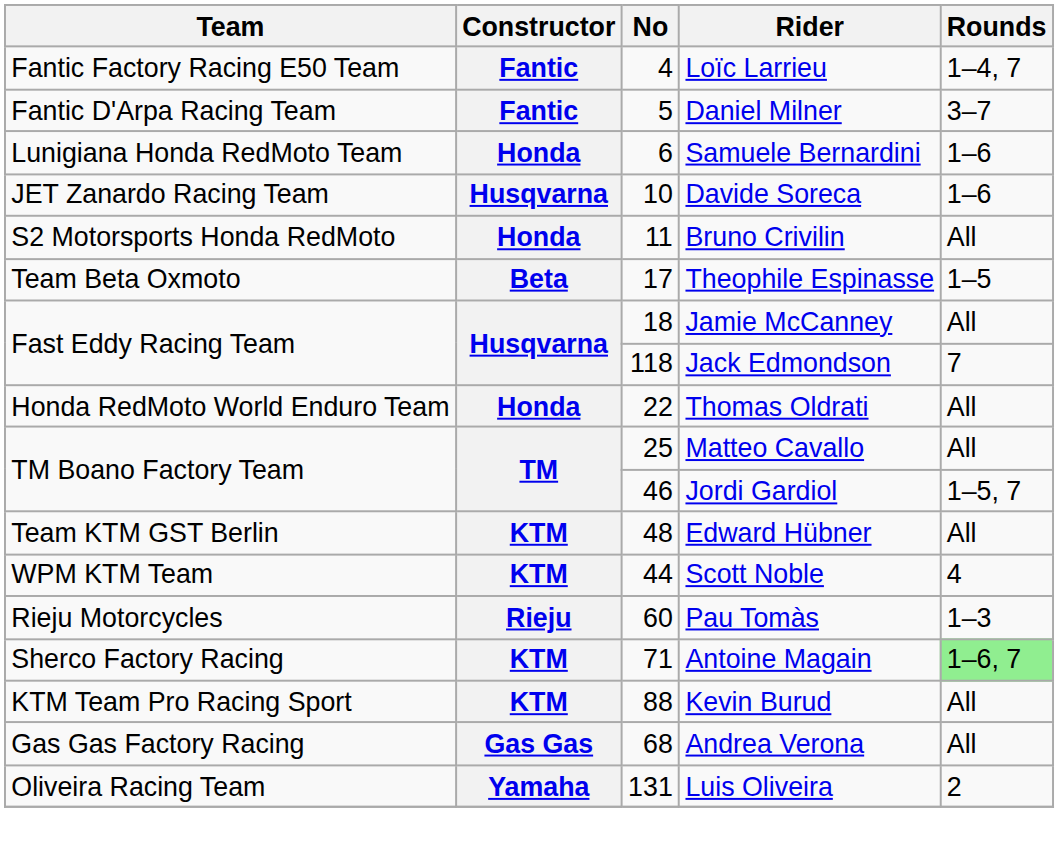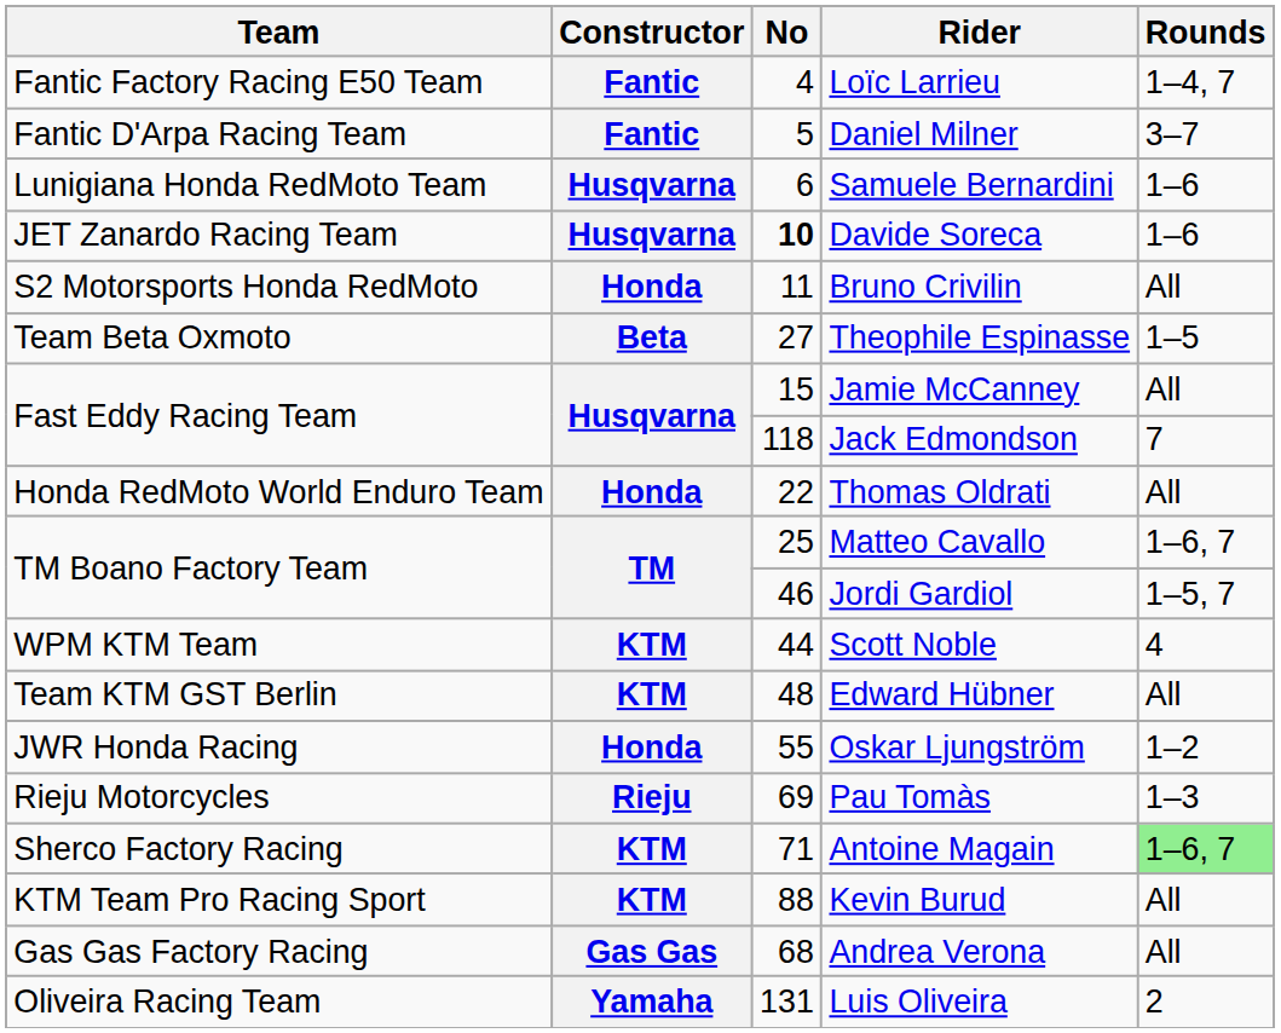 <table class="wikitable" style="font-size: 85%;">
 <tr>
 <th>Team</th>
 <th>Constructor</th>
 <th>No</th>
 <th>Rider</th>
 <th>Rounds</th>
 </tr>
 <tr>
 <td>Fantic Factory Racing E50 Team</td>
 <th><a href='#'>Fantic</a></th>
 <td align="right">4</td>
 <td> <a href='#'>Loïc Larrieu</a></td>
 <td>1–4, 7</td>
 </tr>
 <tr>
 <td>Fantic D'Arpa Racing Team</td>
 <th><a href='#'>Fantic</a></th>
 <td align="right">5</td>
 <td> <a href='#'>Daniel Milner</a></td>
 <td>3–7</td>
 </tr>
 <tr>
 <td>Lunigiana Honda RedMoto Team</td>
-<th><a href='#'>Honda</a></th>
+<th><a href='#'>Husqvarna</a></th>
 <td align="right">6</td>
 <td> <a href='#'>Samuele Bernardini</a></td>
 <td>1–6</td>
 </tr>
 <tr>
 <td>JET Zanardo Racing Team</td>
 <th><a href='#'>Husqvarna</a></th>
-<td align="right">10</td>
+<td align="right"><strong>10</strong></td>
 <td> <a href='#'>Davide Soreca</a></td>
 <td>1–6</td>
 </tr>
 <tr>
 <td>S2 Motorsports Honda RedMoto</td>
 <th><a href='#'>Honda</a></th>
 <td align="right">11</td>
 <td> <a href='#'>Bruno Crivilin</a></td>
 <td>All</td>
 </tr>
 <tr>
 <td>Team Beta Oxmoto</td>
 <th><a href='#'>Beta</a></th>
-<td align="right">17</td>
+<td align="right">27</td>
 <td> <a href='#'>Theophile Espinasse</a></td>
 <td>1–5</td>
 </tr>
 <tr>
 <td rowspan=2>Fast Eddy Racing Team</td>
 <th rowspan=2><a href='#'>Husqvarna</a></th>
-<td align="right">18</td>
+<td align="right">15</td>
 <td> <a href='#'>Jamie McCanney</a></td>
 <td>All</td>
 </tr>
 <tr>
 <td align="right">118</td>
 <td> <a href='#'>Jack Edmondson</a></td>
 <td>7</td>
 </tr>
 <tr>
 <td>Honda RedMoto World Enduro Team</td>
 <th><a href='#'>Honda</a></th>
 <td align="right">22</td>
 <td> <a href='#'>Thomas Oldrati</a></td>
 <td>All</td>
 </tr>
 <tr>
 <td rowspan=2>TM Boano Factory Team</td>
 <th rowspan=2><a href='#'>TM</a></th>
 <td align="right">25</td>
 <td> <a href='#'>Matteo Cavallo</a></td>
-<td>All</td>
+<td>1–6, 7</td>
 </tr>
 <tr>
 <td align="right">46</td>
 <td> <a href='#'>Jordi Gardiol</a></td>
 <td>1–5, 7</td>
+</tr>
+<tr>
+<td>WPM KTM Team</td>
+<th><a href='#'>KTM</a></th>
+<td align="right">44</td>
+<td> <a href='#'>Scott Noble</a></td>
+<td>4</td>
 </tr>
 <tr>
 <td>Team KTM GST Berlin</td>
 <th><a href='#'>KTM</a></th>
 <td align="right">48</td>
 <td> <a href='#'>Edward Hübner</a></td>
 <td>All</td>
 </tr>
 <tr>
-<td>WPM KTM Team</td>
-<th><a href='#'>KTM</a></th>
-<td align="right">44</td>
-<td> <a href='#'>Scott Noble</a></td>
-<td>4</td>
+<td>JWR Honda Racing</td>
+<th><a href='#'>Honda</a></th>
+<td align="right">55</td>
+<td> <a href='#'>Oskar Ljungström</a></td>
+<td>1–2</td>
 </tr>
 <tr>
 <td>Rieju Motorcycles</td>
 <th><a href='#'>Rieju</a></th>
-<td align="right">60</td>
+<td align="right">69</td>
 <td> <a href='#'>Pau Tomàs</a></td>
 <td>1–3</td>
 </tr>
 <tr>
 <td>Sherco Factory Racing</td>
 <th><a href='#'>KTM</a></th>
 <td align="right">71</td>
 <td> <a href='#'>Antoine Magain</a></td>
 <td style="background: lightgreen;">1–6, 7</td>
 </tr>
 <tr>
 <td>KTM Team Pro Racing Sport</td>
 <th><a href='#'>KTM</a></th>
 <td align="right">88</td>
 <td> <a href='#'>Kevin Burud</a></td>
 <td>All</td>
 </tr>
 <tr>
 <td>Gas Gas Factory Racing</td>
 <th><a href='#'>Gas Gas</a></th>
 <td align="right">68</td>
 <td> <a href='#'>Andrea Verona</a></td>
 <td>All</td>
 </tr>
 <tr>
 <td>Oliveira Racing Team</td>
 <th><a href='#'>Yamaha</a></th>
 <td align="right">131</td>
 <td> <a href='#'>Luis Oliveira</a></td>
 <td>2</td>
 </tr>
 <tr>
 </tr>
 </table>
